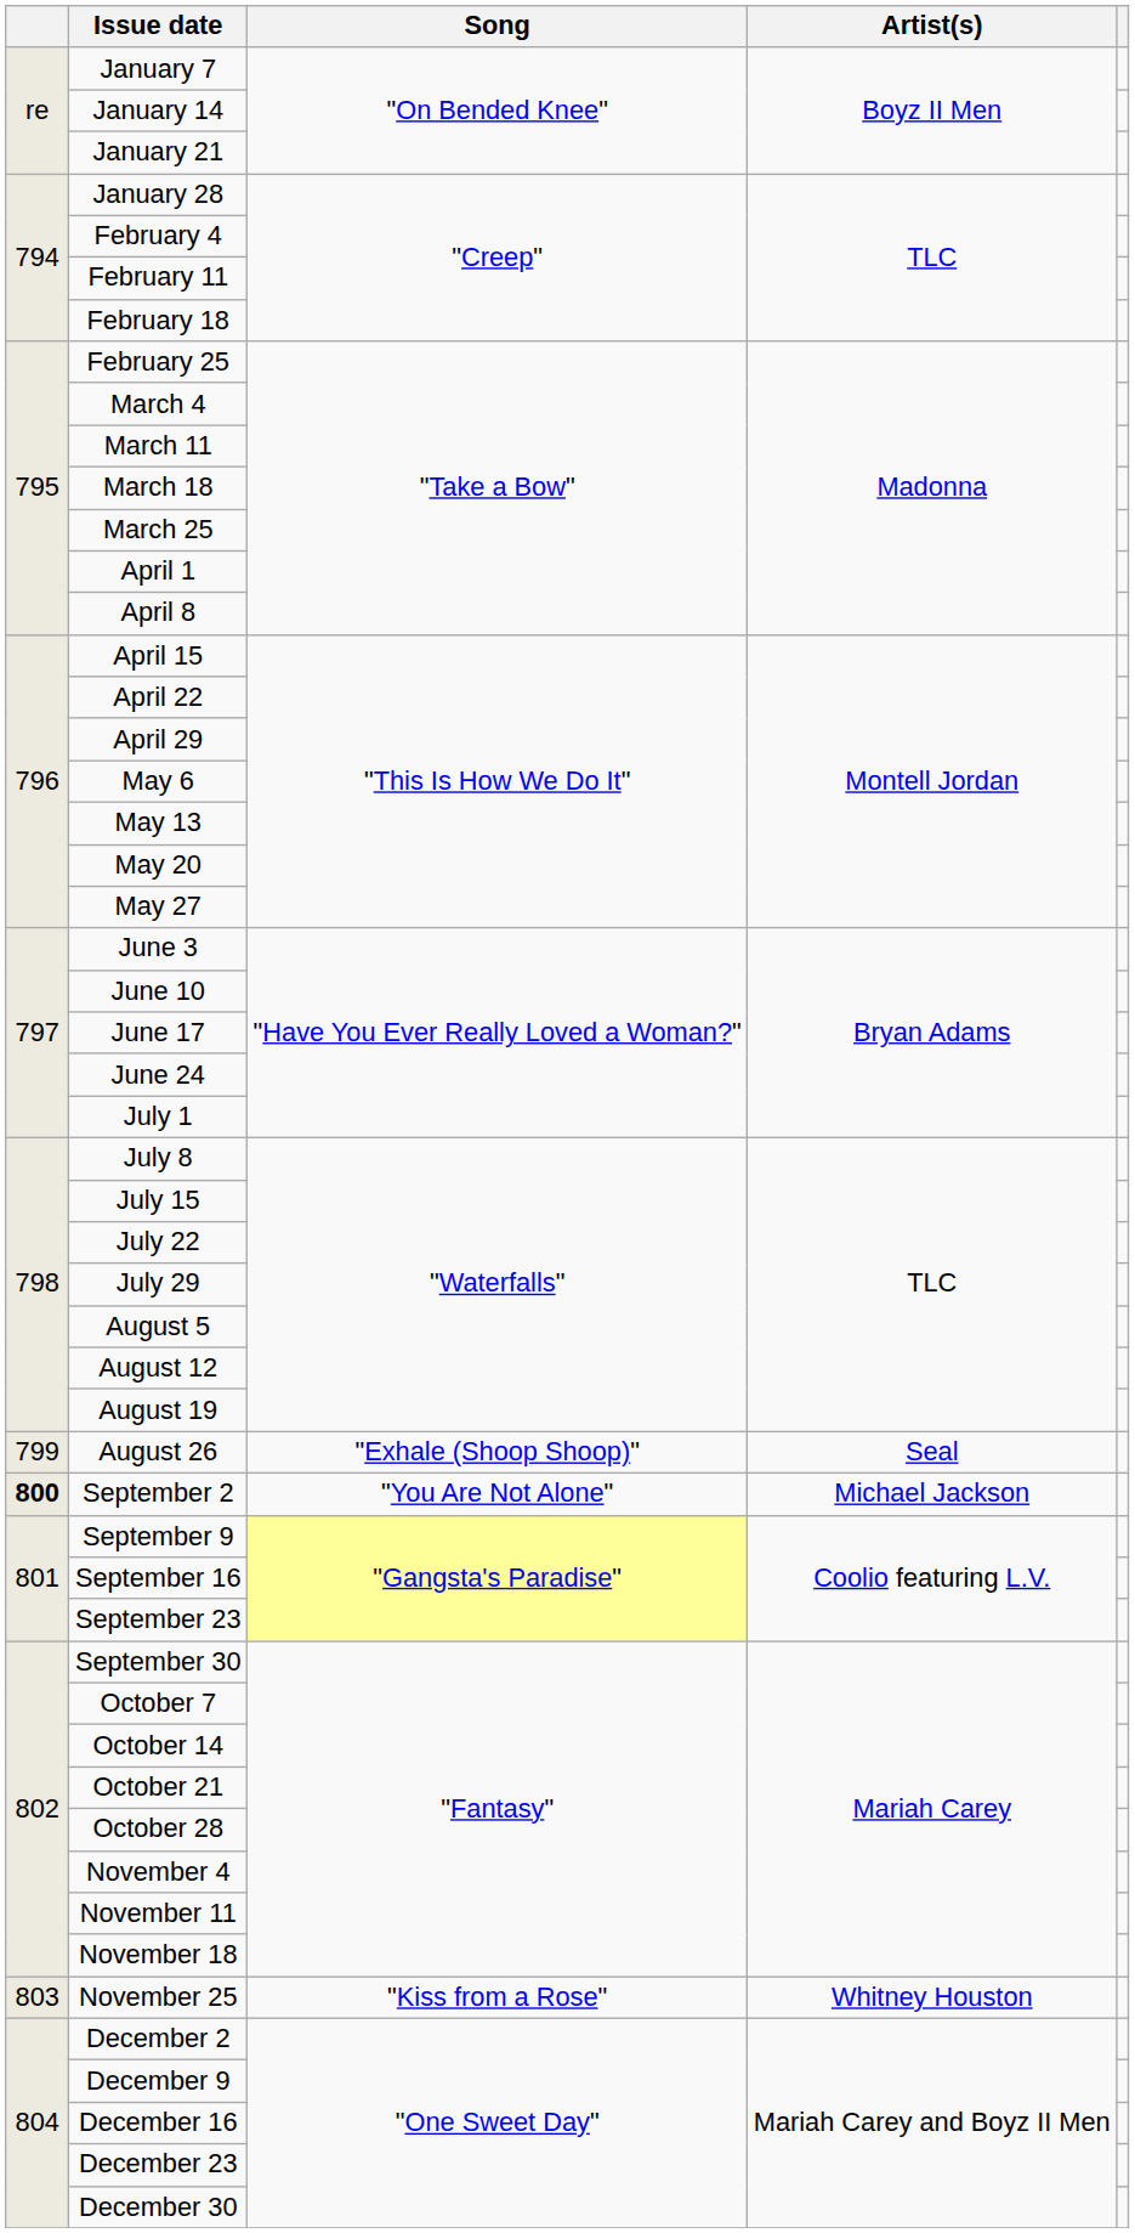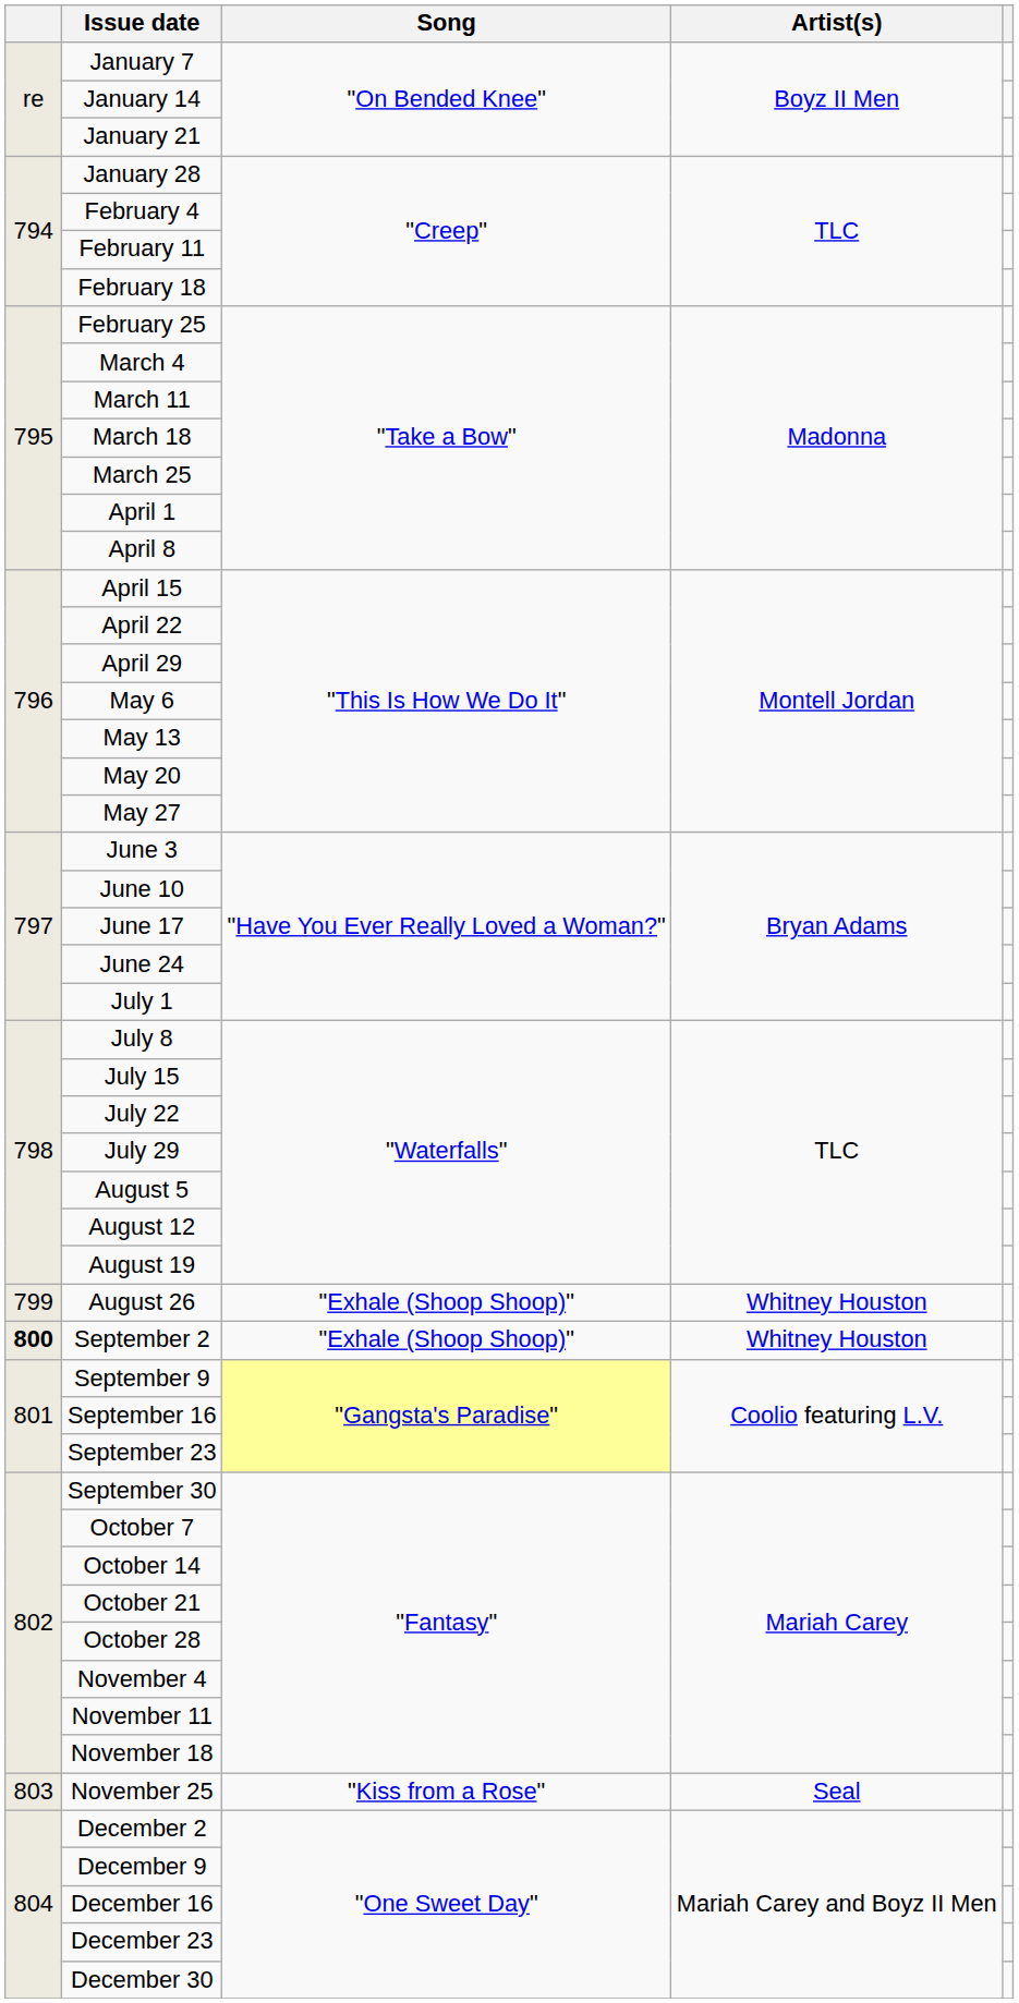 <table class="wikitable">
 <tr>
 <th width=31></th>
 <th align="center">Issue date</th>
 <th align="center">Song</th>
 <th align="center">Artist(s)</th>
 <th align="center"></th>
 </tr>
 <tr>
 <td bgcolor=#EDEAE0 align=center rowspan=3>re</td>
 <td align="center">January 7</td>
 <td align="center" rowspan="3">"<a href='#'>On Bended Knee</a>"</td>
 <td align="center" rowspan="3"><a href='#'>Boyz II Men</a></td>
 <td align="center"></td>
 </tr>
 <tr>
 <td align="center">January 14</td>
 <td align="center"></td>
 </tr>
 <tr>
 <td align="center">January 21</td>
 <td align="center"></td>
 </tr>
 <tr>
 <td bgcolor=#EDEAE0 align=center rowspan=4>794</td>
 <td align="center">January 28</td>
 <td align="center" rowspan="4">"<a href='#'>Creep</a>"</td>
 <td align="center" rowspan="4"><a href='#'>TLC</a></td>
 <td align="center"></td>
 </tr>
 <tr>
 <td align="center">February 4</td>
 <td align="center"></td>
 </tr>
 <tr>
 <td align="center">February 11</td>
 <td align="center"></td>
 </tr>
 <tr>
 <td align="center">February 18</td>
 <td align="center"></td>
 </tr>
 <tr>
 <td bgcolor=#EDEAE0 align=center rowspan=7>795</td>
 <td align="center">February 25</td>
 <td align="center" rowspan="7">"<a href='#'>Take a Bow</a>"</td>
 <td align="center" rowspan="7"><a href='#'>Madonna</a></td>
 <td align="center"></td>
 </tr>
 <tr>
 <td align="center">March 4</td>
 <td align="center"></td>
 </tr>
 <tr>
 <td align="center">March 11</td>
 <td align="center"></td>
 </tr>
 <tr>
 <td align="center">March 18</td>
 <td align="center"></td>
 </tr>
 <tr>
 <td align="center">March 25</td>
 <td align="center"></td>
 </tr>
 <tr>
 <td align="center">April 1</td>
 <td align="center"></td>
 </tr>
 <tr>
 <td align="center">April 8</td>
 <td align="center"></td>
 </tr>
 <tr>
 <td bgcolor=#EDEAE0 align=center rowspan=7>796</td>
 <td align="center">April 15</td>
 <td align="center" rowspan="7">"<a href='#'>This Is How We Do It</a>"</td>
 <td align="center" rowspan="7"><a href='#'>Montell Jordan</a></td>
 <td align="center"></td>
 </tr>
 <tr>
 <td align="center">April 22</td>
 <td align="center"></td>
 </tr>
 <tr>
 <td align="center">April 29</td>
 <td align="center"></td>
 </tr>
 <tr>
 <td align="center">May 6</td>
 <td align="center"></td>
 </tr>
 <tr>
 <td align="center">May 13</td>
 <td align="center"></td>
 </tr>
 <tr>
 <td align="center">May 20</td>
 <td align="center"></td>
 </tr>
 <tr>
 <td align="center">May 27</td>
 <td align="center"></td>
 </tr>
 <tr>
 <td bgcolor=#EDEAE0 align=center rowspan=5>797</td>
 <td align="center">June 3</td>
 <td align="center" rowspan="5">"<a href='#'>Have You Ever Really Loved a Woman?</a>"</td>
 <td align="center" rowspan="5"><a href='#'>Bryan Adams</a></td>
 <td align="center"></td>
 </tr>
 <tr>
 <td align="center">June 10</td>
 <td align="center"></td>
 </tr>
 <tr>
 <td align="center">June 17</td>
 <td align="center"></td>
 </tr>
 <tr>
 <td align="center">June 24</td>
 <td align="center"></td>
 </tr>
 <tr>
 <td align="center">July 1</td>
 <td align="center"></td>
 </tr>
 <tr>
 <td bgcolor=#EDEAE0 align=center rowspan=7>798</td>
 <td align="center">July 8</td>
 <td align="center" rowspan="7">"<a href='#'>Waterfalls</a>"</td>
 <td align="center" rowspan="7">TLC</td>
 <td align="center"></td>
 </tr>
 <tr>
 <td align="center">July 15</td>
 <td align="center"></td>
 </tr>
 <tr>
 <td align="center">July 22</td>
 <td align="center"></td>
 </tr>
 <tr>
 <td align="center">July 29</td>
 <td align="center"></td>
 </tr>
 <tr>
 <td align="center">August 5</td>
 <td align="center"></td>
 </tr>
 <tr>
 <td align="center">August 12</td>
 <td align="center"></td>
 </tr>
 <tr>
 <td align="center">August 19</td>
 <td align="center"></td>
 </tr>
 <tr>
 <td bgcolor=#EDEAE0 align=center>799</td>
 <td align="center">August 26</td>
 <td align="center">"<a href='#'>Exhale (Shoop Shoop)</a>"</td>
-<td align="center"><a href='#'>Seal</a></td>
+<td align="center"><a href='#'>Whitney Houston</a></td>
 <td align="center"></td>
 </tr>
 <tr>
 <td bgcolor=#EDEAE0 align=center><strong>800</strong></td>
 <td align="center">September 2</td>
-<td align="center">"<a href='#'>You Are Not Alone</a>"</td>
-<td align="center"><a href='#'>Michael Jackson</a></td>
+<td align="center">"<a href='#'>Exhale (Shoop Shoop)</a>"</td>
+<td align="center"><a href='#'>Whitney Houston</a></td>
 <td align="center"></td>
 </tr>
 <tr>
 <td bgcolor=#EDEAE0 align=center rowspan=3>801</td>
 <td align="center">September 9</td>
 <td bgcolor=#FFFF99 align="center" rowspan="3">"<a href='#'>Gangsta's Paradise</a>"</td>
 <td align="center" rowspan="3"><a href='#'>Coolio</a> featuring <a href='#'>L.V.</a></td>
 <td align="center"></td>
 </tr>
 <tr>
 <td align="center">September 16</td>
 <td align="center"></td>
 </tr>
 <tr>
 <td align="center">September 23</td>
 <td align="center"></td>
 </tr>
 <tr>
 <td bgcolor=#EDEAE0 align=center rowspan=8>802</td>
 <td align="center">September 30</td>
 <td align="center" rowspan="8">"<a href='#'>Fantasy</a>"</td>
 <td align="center" rowspan="8"><a href='#'>Mariah Carey</a></td>
 <td align="center"></td>
 </tr>
 <tr>
 <td align="center">October 7</td>
 <td align="center"></td>
 </tr>
 <tr>
 <td align="center">October 14</td>
 <td align="center"></td>
 </tr>
 <tr>
 <td align="center">October 21</td>
 <td align="center"></td>
 </tr>
 <tr>
 <td align="center">October 28</td>
 <td align="center"></td>
 </tr>
 <tr>
 <td align="center">November 4</td>
 <td align="center"></td>
 </tr>
 <tr>
 <td align="center">November 11</td>
 <td align="center"></td>
 </tr>
 <tr>
 <td align="center">November 18</td>
 <td align="center"></td>
 </tr>
 <tr>
 <td bgcolor=#EDEAE0 align=center>803</td>
 <td align="center">November 25</td>
 <td align="center">"<a href='#'>Kiss from a Rose</a>"</td>
-<td align="center"><a href='#'>Whitney Houston</a></td>
+<td align="center"><a href='#'>Seal</a></td>
 <td align="center"></td>
 </tr>
 <tr>
 <td bgcolor=#EDEAE0 align=center rowspan=5>804</td>
 <td align="center">December 2</td>
 <td align="center" rowspan="5">"<a href='#'>One Sweet Day</a>"</td>
 <td align="center" rowspan="5">Mariah Carey and Boyz II Men</td>
 <td align="center"></td>
 </tr>
 <tr>
 <td align="center">December 9</td>
 <td align="center"></td>
 </tr>
 <tr>
 <td align="center">December 16</td>
 <td align="center"></td>
 </tr>
 <tr>
 <td align="center">December 23</td>
 <td align="center"></td>
 </tr>
 <tr>
 <td align="center">December 30</td>
 <td align="center"></td>
 </tr>
 </table>
